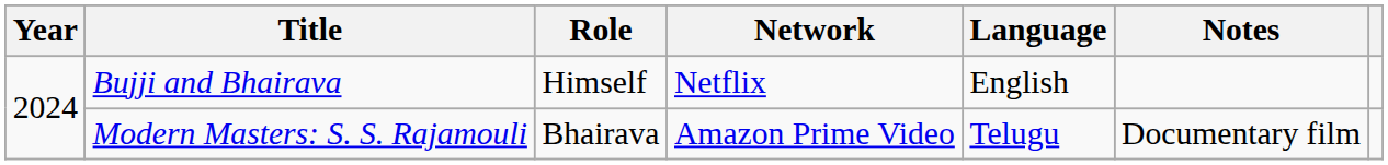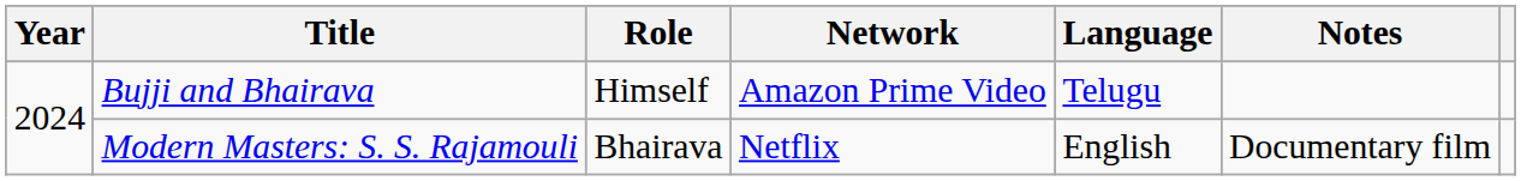 <table class="wikitable sortable plainrowheaders">
 <tr>
 <th scope="col">Year</th>
 <th scope="col">Title</th>
 <th scope="col">Role</th>
 <th>Network</th>
 <th scope="col">Language</th>
 <th>Notes</th>
 <th scope="col" class="unsortable"></th>
 </tr>
 <tr>
 <td rowspan="2">2024</td>
 <td><em><a href='#'>Bujji and Bhairava</a></em></td>
 <td>Himself</td>
-<td><a href='#'>Netflix</a></td>
-<td>English</td>
+<td><a href='#'>Amazon Prime Video</a></td>
+<td><a href='#'>Telugu</a></td>
 <td></td>
 <td></td>
 </tr>
 <tr>
 <td><em><a href='#'>Modern Masters: S. S. Rajamouli</a></em></td>
 <td>Bhairava</td>
-<td><a href='#'>Amazon Prime Video</a></td>
-<td><a href='#'>Telugu</a></td>
+<td><a href='#'>Netflix</a></td>
+<td>English</td>
 <td>Documentary film</td>
 <td></td>
 </tr>
 </table>
